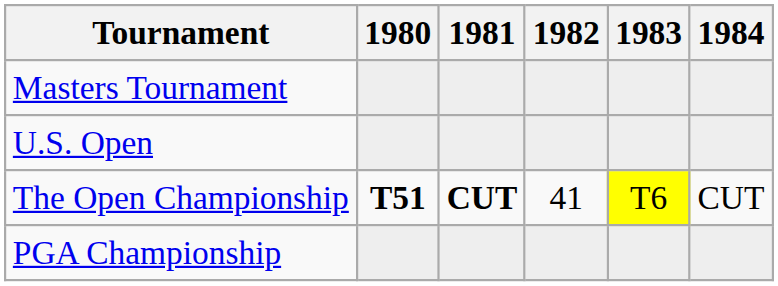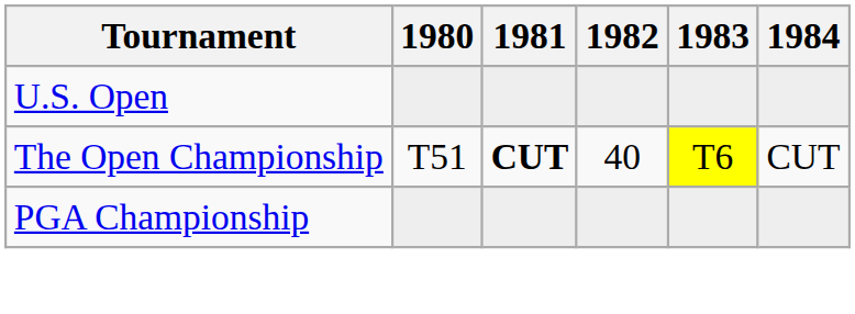 <table class="wikitable" style="font-size:95%;text-align:center;">
 <tr>
 <th>Tournament</th>
 <th>1980</th>
 <th>1981</th>
 <th>1982</th>
 <th>1983</th>
 <th>1984</th>
-</tr>
-<tr>
-<td align=left><a href='#'>Masters Tournament</a></td>
-<td style="background:#eeeeee;"></td>
-<td style="background:#eeeeee;"></td>
-<td style="background:#eeeeee;"></td>
-<td style="background:#eeeeee;"></td>
-<td style="background:#eeeeee;"></td>
 </tr>
 <tr>
 <td align=left><a href='#'>U.S. Open</a></td>
 <td style="background:#eeeeee;"></td>
 <td style="background:#eeeeee;"></td>
 <td style="background:#eeeeee;"></td>
 <td style="background:#eeeeee;"></td>
 <td style="background:#eeeeee;"></td>
 </tr>
 <tr>
 <td align=left><a href='#'>The Open Championship</a></td>
-<td><strong>T51</strong></td>
+<td>T51</td>
 <td><strong>CUT</strong></td>
-<td>41</td>
+<td>40</td>
 <td style="background:yellow;">T6</td>
 <td>CUT</td>
 </tr>
 <tr>
 <td align=left><a href='#'>PGA Championship</a></td>
 <td style="background:#eeeeee;"></td>
 <td style="background:#eeeeee;"></td>
 <td style="background:#eeeeee;"></td>
 <td style="background:#eeeeee;"></td>
 <td style="background:#eeeeee;"></td>
 </tr>
 </table>
